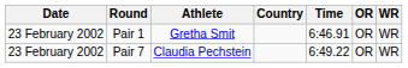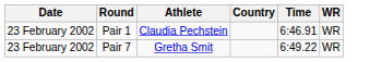 <table class="wikitable" style="text-align:center">
 <tr>
 <th>Date</th>
 <th>Round</th>
 <th>Athlete</th>
 <th>Country</th>
 <th>Time</th>
-<th>OR</th>
 <th>WR</th>
 </tr>
 <tr>
 <td>23 February 2002</td>
 <td>Pair 1</td>
-<td><a href='#'>Gretha Smit</a></td>
+<td><a href='#'>Claudia Pechstein</a></td>
 <td></td>
 <td>6:46.91</td>
-<td>OR</td>
 <td>WR</td>
 </tr>
 <tr>
 <td>23 February 2002</td>
 <td>Pair 7</td>
-<td><a href='#'>Claudia Pechstein</a></td>
+<td><a href='#'>Gretha Smit</a></td>
 <td></td>
 <td>6:49.22</td>
-<td>OR</td>
 <td>WR</td>
 </tr>
 </table>
